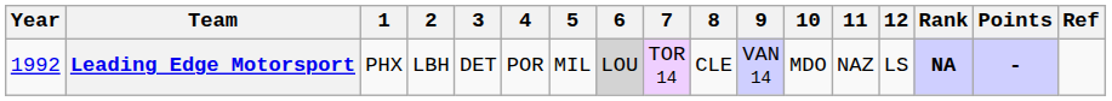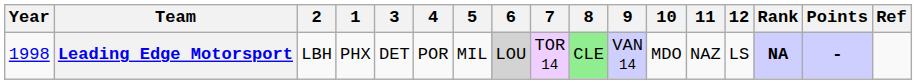 <table class="wikitable" style="text-align:center; font-size:95%">
 <tr>
 <th>Year</th>
 <th>Team</th>
+<th>2</th>
 <th>1</th>
-<th>2</th>
 <th>3</th>
 <th>4</th>
 <th>5</th>
 <th>6</th>
 <th>7</th>
 <th>8</th>
 <th>9</th>
 <th>10</th>
 <th>11</th>
 <th>12</th>
 <th>Rank</th>
 <th>Points</th>
 <th>Ref</th>
 </tr>
 <tr>
-<td><a href='#'>1992</a></td>
+<td><a href='#'>1998</a></td>
 <th><a href='#'>Leading Edge Motorsport</a></th>
+<td>LBH</td>
 <td>PHX</td>
-<td>LBH</td>
 <td>DET</td>
 <td>POR</td>
 <td>MIL</td>
 <td style="background: lightgrey;">LOU</td>
 <td style="background:#EFCFFF;">TOR<br><small>14</small></td>
-<td>CLE</td>
+<td style="background: lightgreen;">CLE</td>
 <td style="background:#CFCFFF;">VAN<br><small>14</small></td>
 <td>MDO</td>
 <td>NAZ</td>
 <td>LS</td>
 <td style="background:#CFCFFF;"><strong>NA</strong></td>
 <td style="background:#CFCFFF;"><strong>-</strong></td>
 <td></td>
 </tr>
 </table>
